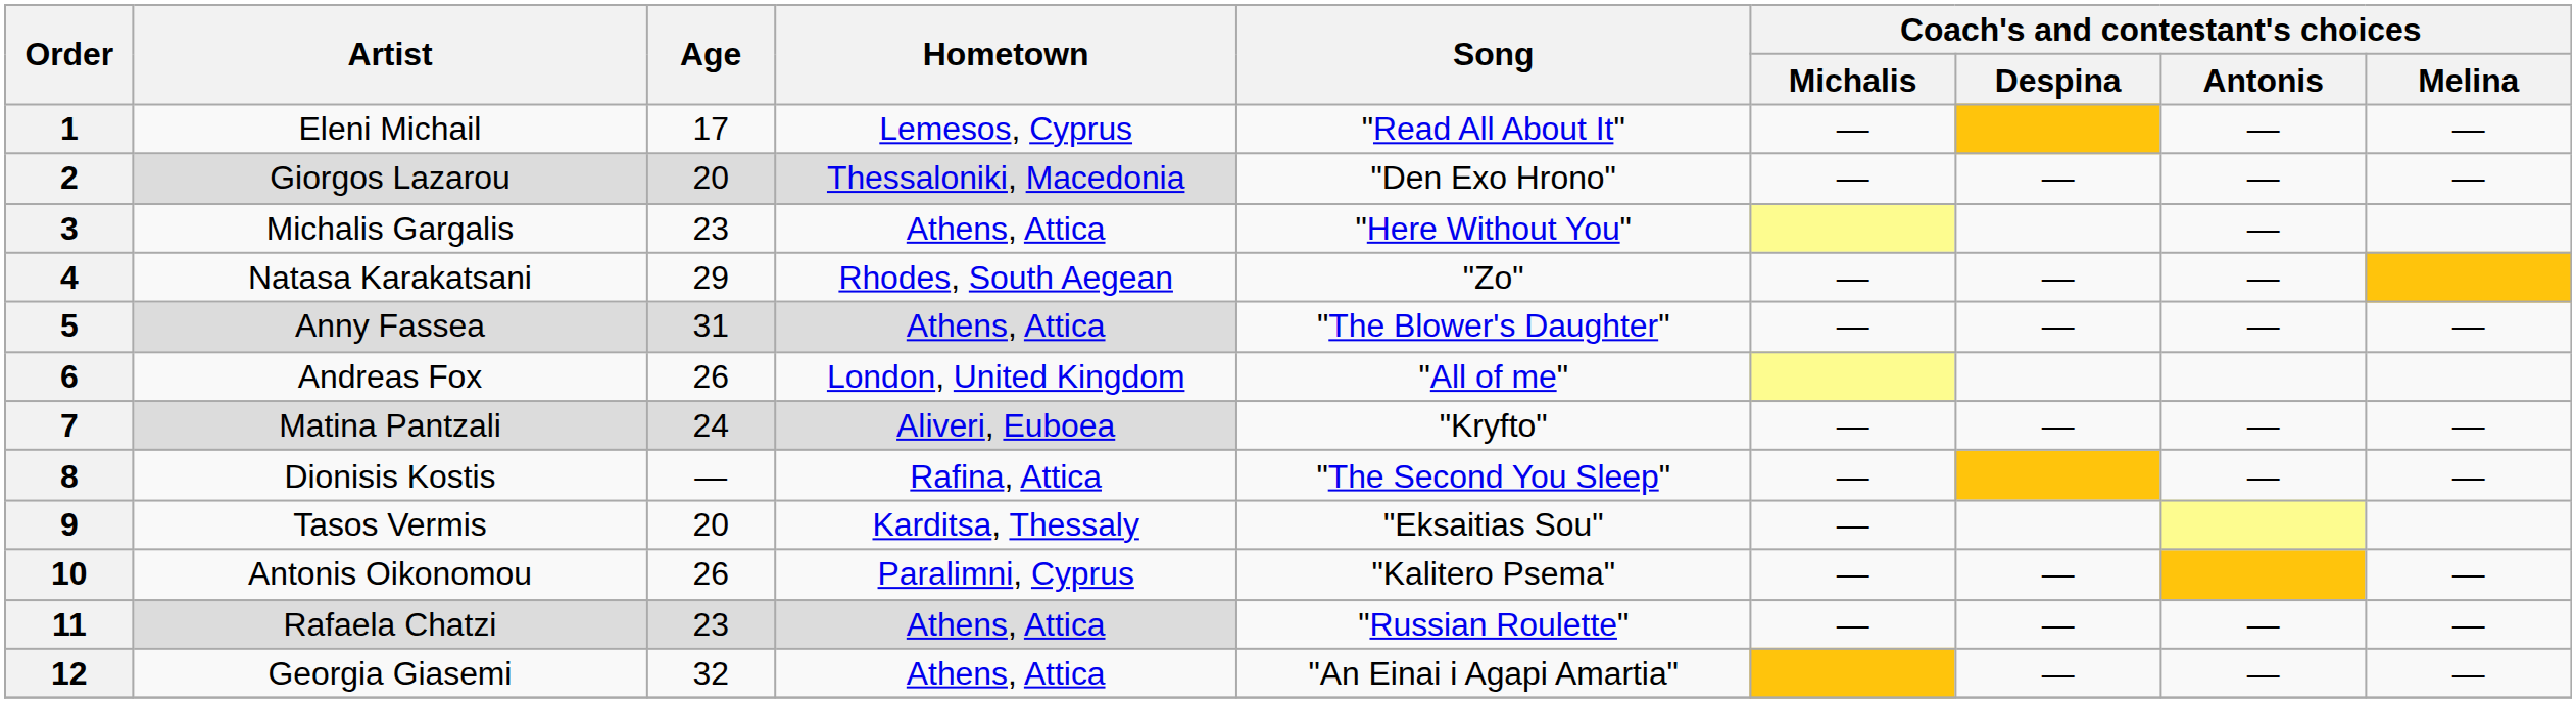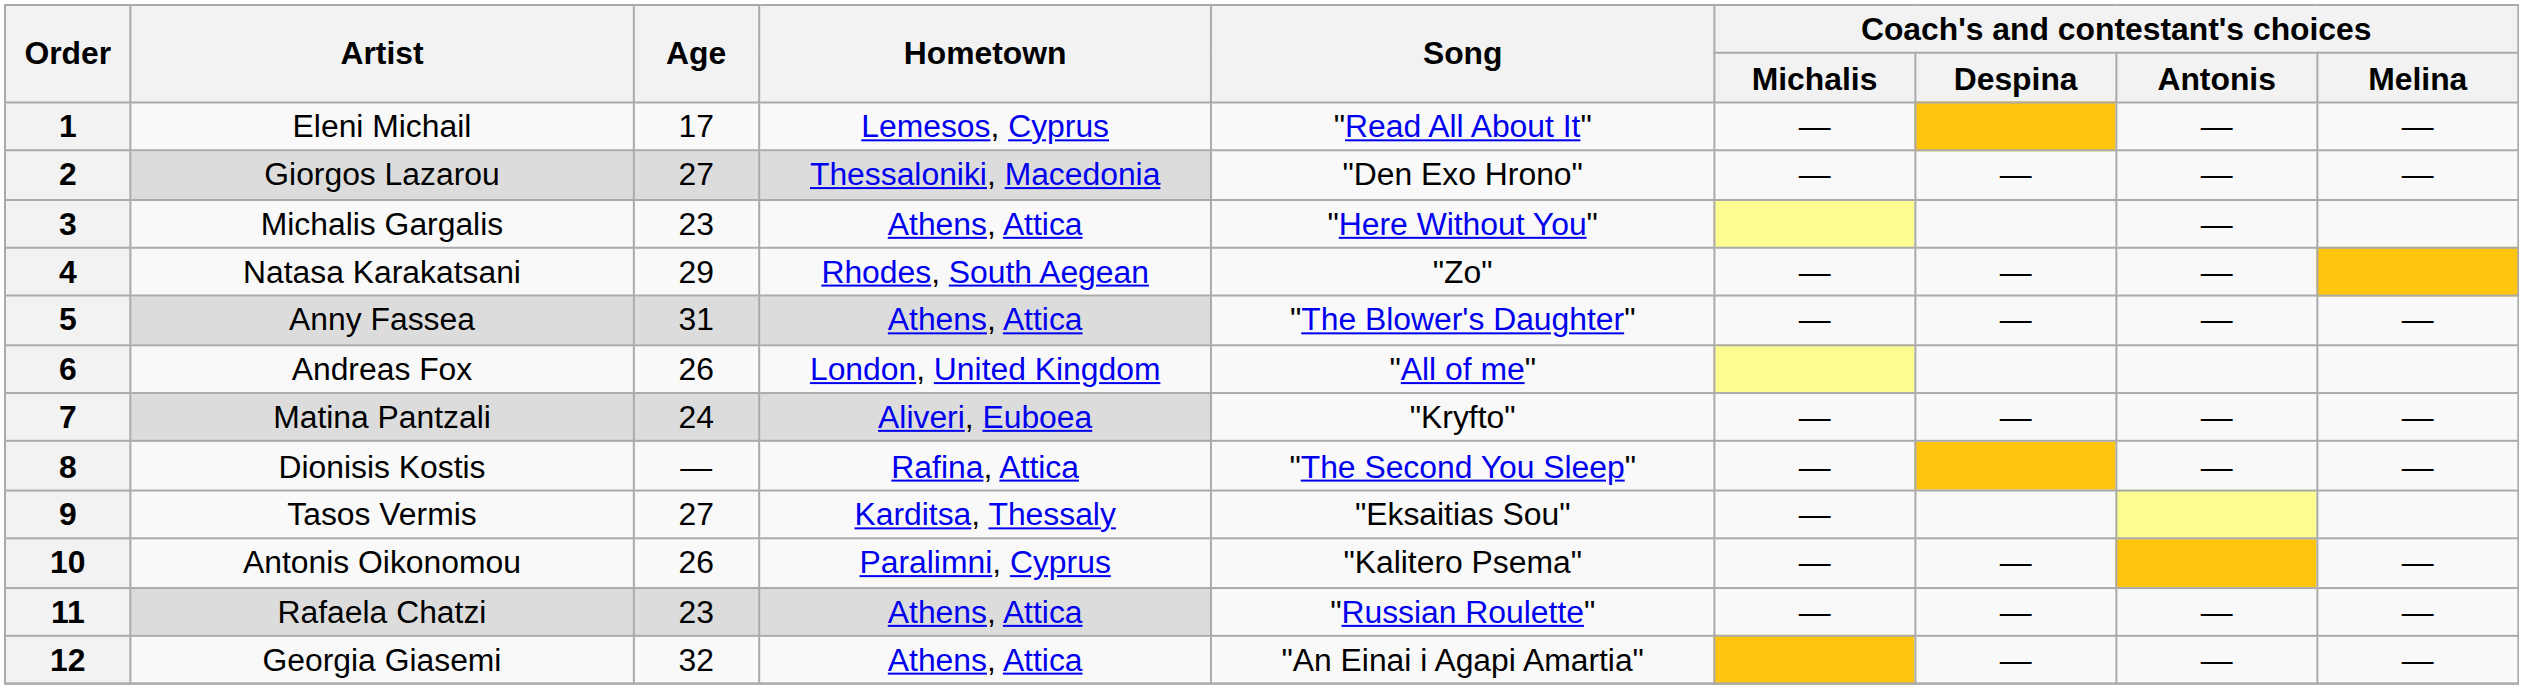 <table class="wikitable" style="text-align:center; line-height:17px; width:100%;">
 <tr>
 <th scope="col" rowspan="2" width="05%">Order</th>
 <th scope="col" rowspan="2" width="20%">Artist</th>
 <th scope="col" rowspan="2" width="05%">Age</th>
 <th scope="col" rowspan="2" width="18%">Hometown</th>
 <th scope="col" rowspan="2" width="20%">Song</th>
 <th scope="col" colspan="4" width="32%">Coach's and contestant's choices</th>
 </tr>
 <tr>
 <th width="08%">Michalis</th>
 <th width="08%">Despina</th>
 <th width="08%">Antonis</th>
 <th width="08%">Melina</th>
 </tr>
 <tr>
 <th>1</th>
 <td>Eleni Michail</td>
 <td>17</td>
 <td><a href='#'>Lemesos</a>, <a href='#'>Cyprus</a></td>
 <td>"<a href='#'>Read All About It</a>"</td>
 <td>—</td>
 <td style="background: #FFC40C"></td>
 <td>—</td>
 <td>—</td>
 </tr>
 <tr>
 <th>2</th>
 <td style="background: #DCDCDC;">Giorgos Lazarou</td>
-<td style="background: #DCDCDC;">20</td>
+<td style="background: #DCDCDC;">27</td>
 <td style="background: #DCDCDC;"><a href='#'>Thessaloniki</a>, <a href='#'>Macedonia</a></td>
 <td>"Den Exo Hrono"</td>
 <td>—</td>
 <td>—</td>
 <td>—</td>
 <td>—</td>
 </tr>
 <tr>
 <th>3</th>
 <td>Michalis Gargalis</td>
 <td>23</td>
 <td><a href='#'>Athens</a>, <a href='#'>Attica</a></td>
 <td>"<a href='#'>Here Without You</a>"</td>
 <td style="background: #fdfc8f;"></td>
 <td></td>
 <td>—</td>
 <td></td>
 </tr>
 <tr>
 <th>4</th>
 <td>Natasa Karakatsani</td>
 <td>29</td>
 <td><a href='#'>Rhodes</a>, <a href='#'>South Aegean</a></td>
 <td>"Zo"</td>
 <td>—</td>
 <td>—</td>
 <td>—</td>
 <td style="background: #FFC40C"></td>
 </tr>
 <tr>
 <th>5</th>
 <td style="background: #DCDCDC;">Anny Fassea</td>
 <td style="background: #DCDCDC;">31</td>
 <td style="background: #DCDCDC;"><a href='#'>Athens</a>, <a href='#'>Attica</a></td>
 <td>"<a href='#'>The Blower's Daughter</a>"</td>
 <td>—</td>
 <td>—</td>
 <td>—</td>
 <td>—</td>
 </tr>
 <tr>
 <th>6</th>
 <td>Andreas Fox</td>
 <td>26</td>
 <td><a href='#'>London</a>, <a href='#'>United Kingdom</a></td>
 <td>"<a href='#'>All of me</a>"</td>
 <td style="background: #fdfc8f;"></td>
 <td></td>
 <td></td>
 <td></td>
 </tr>
 <tr>
 <th>7</th>
 <td style="background: #DCDCDC;">Matina Pantzali</td>
 <td style="background: #DCDCDC;">24</td>
 <td style="background: #DCDCDC;"><a href='#'>Aliveri</a>, <a href='#'>Euboea</a></td>
 <td>"Kryfto"</td>
 <td>—</td>
 <td>—</td>
 <td>—</td>
 <td>—</td>
 </tr>
 <tr>
 <th>8</th>
 <td>Dionisis Kostis</td>
 <td>—</td>
 <td><a href='#'>Rafina</a>, <a href='#'>Attica</a></td>
 <td>"<a href='#'>The Second You Sleep</a>"</td>
 <td>—</td>
 <td style="background: #FFC40C"></td>
 <td>—</td>
 <td>—</td>
 </tr>
 <tr>
 <th>9</th>
 <td>Tasos Vermis</td>
-<td>20</td>
+<td>27</td>
 <td><a href='#'>Karditsa</a>, <a href='#'>Thessaly</a></td>
 <td>"Eksaitias Sou"</td>
 <td>—</td>
 <td></td>
 <td style="background: #fdfc8f;"></td>
 <td></td>
 </tr>
 <tr>
 <th>10</th>
 <td>Antonis Oikonomou</td>
 <td>26</td>
 <td><a href='#'>Paralimni</a>, <a href='#'>Cyprus</a></td>
 <td>"Kalitero Psema"</td>
 <td>—</td>
 <td>—</td>
 <td style="background: #FFC40C"></td>
 <td>—</td>
 </tr>
 <tr>
 <th>11</th>
 <td style="background: #DCDCDC;">Rafaela Chatzi</td>
 <td style="background: #DCDCDC;">23</td>
 <td style="background: #DCDCDC;"><a href='#'>Athens</a>, <a href='#'>Attica</a></td>
 <td>"<a href='#'>Russian Roulette</a>"</td>
 <td>—</td>
 <td>—</td>
 <td>—</td>
 <td>—</td>
 </tr>
 <tr>
 <th>12</th>
 <td>Georgia Giasemi</td>
 <td>32</td>
 <td><a href='#'>Athens</a>, <a href='#'>Attica</a></td>
 <td>"An Einai i Agapi Amartia"</td>
 <td style="background: #FFC40C"></td>
 <td>—</td>
 <td>—</td>
 <td>—</td>
 </tr>
 <tr>
 </tr>
 </table>
